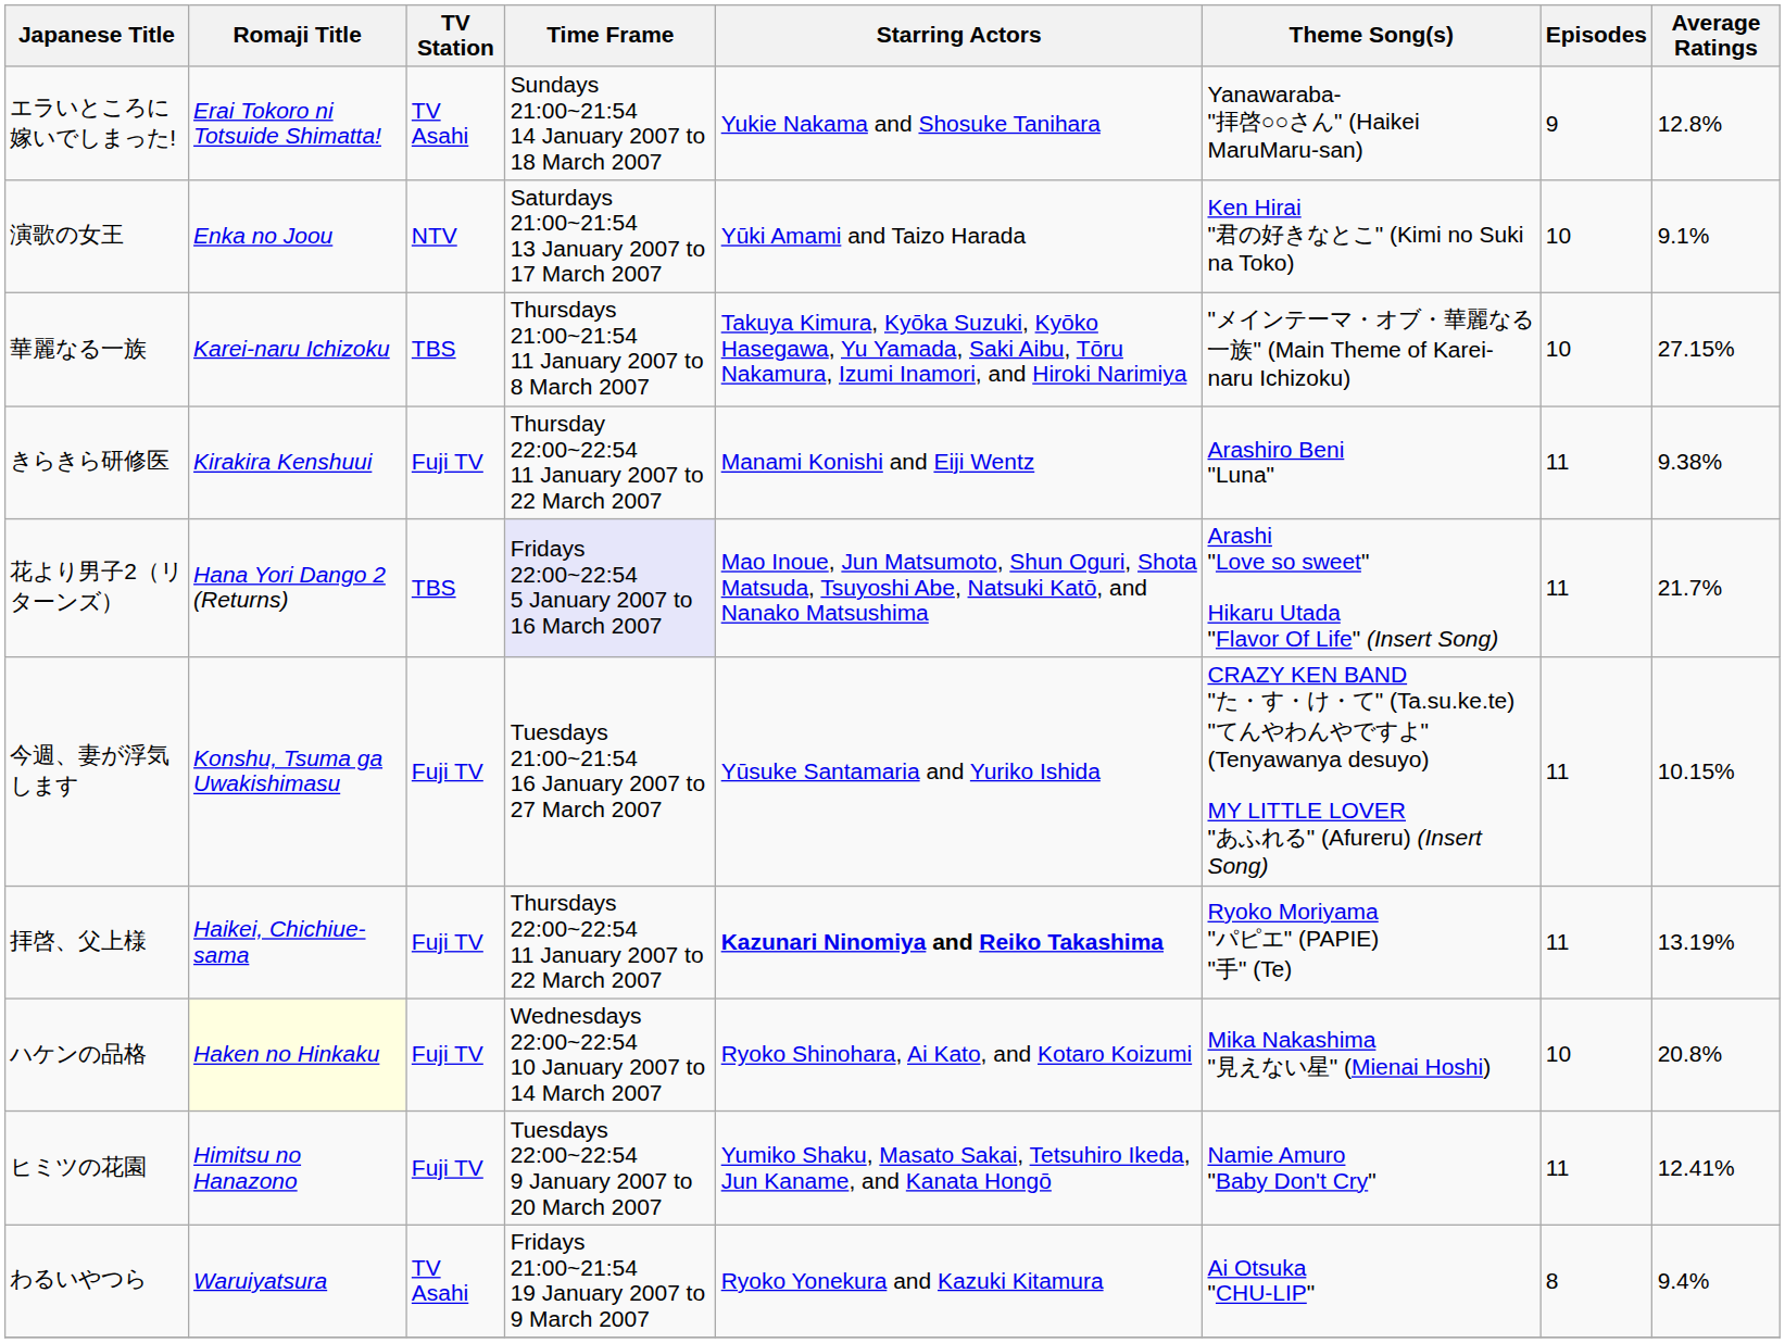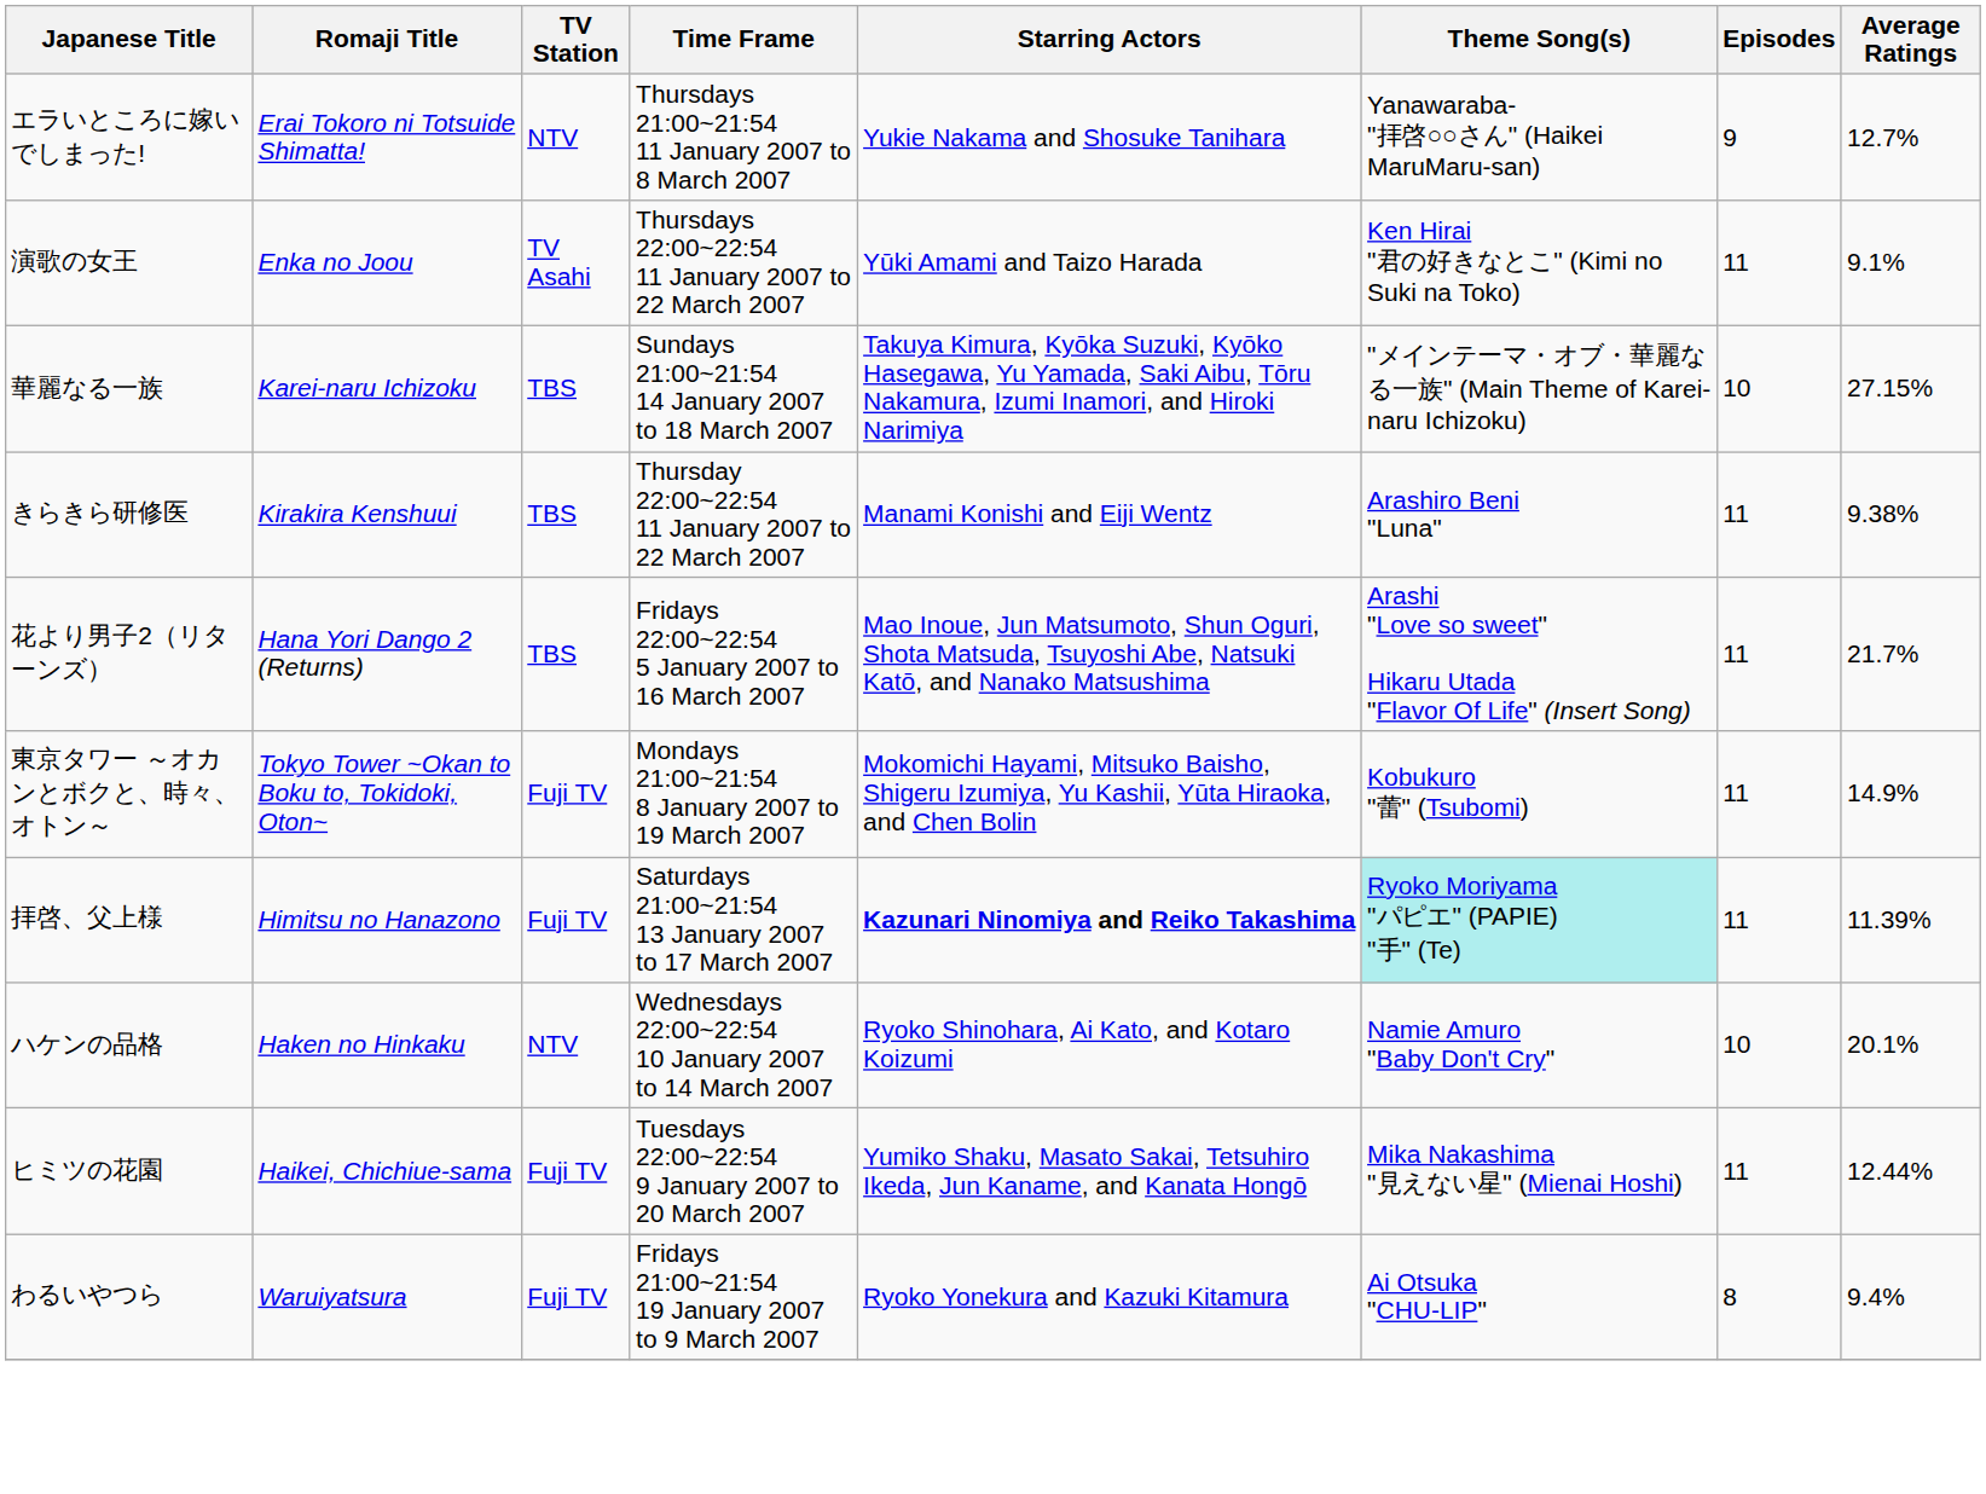 <table class="wikitable">
 <tr>
 <th align="left">Japanese Title</th>
 <th align="left">Romaji Title</th>
 <th align="left">TV Station</th>
 <th align="left">Time Frame</th>
 <th align="left">Starring Actors</th>
 <th align="left">Theme Song(s)</th>
 <th align="left">Episodes</th>
 <th align="left">Average Ratings</th>
 </tr>
 <tr>
 <td align="left">エラいところに嫁いでしまった!</td>
 <td align="left"><em><a href='#'>Erai Tokoro ni Totsuide Shimatta!</a></em></td>
-<td align="left"><a href='#'>TV Asahi</a></td>
-<td align="left">Sundays 21:00~21:54 <br> 14 January 2007 to 18 March 2007</td>
+<td align="left"><a href='#'>NTV</a></td>
+<td align="left">Thursdays 21:00~21:54 <br> 11 January 2007 to 8 March 2007</td>
 <td align="left"><a href='#'>Yukie Nakama</a> and <a href='#'>Shosuke Tanihara</a></td>
 <td align="left">Yanawaraba- <br> "拝啓○○さん" (Haikei MaruMaru-san)</td>
 <td align="left">9</td>
-<td align="left">12.8%</td>
+<td align="left">12.7%</td>
 </tr>
 <tr>
 <td align="left">演歌の女王</td>
 <td align="left"><em><a href='#'>Enka no Joou</a></em></td>
-<td align="left"><a href='#'>NTV</a></td>
-<td align="left">Saturdays 21:00~21:54 <br> 13 January 2007 to 17 March 2007</td>
+<td align="left"><a href='#'>TV Asahi</a></td>
+<td align="left">Thursdays 22:00~22:54 <br> 11 January 2007 to 22 March 2007</td>
 <td align="left"><a href='#'>Yūki Amami</a> and Taizo Harada</td>
 <td align="left"><a href='#'>Ken Hirai</a> <br> "君の好きなとこ" (Kimi no Suki na Toko)</td>
-<td align="left">10</td>
+<td align="left">11</td>
 <td align="left">9.1%</td>
 </tr>
 <tr>
 <td align="left">華麗なる一族</td>
 <td align="left"><em><a href='#'>Karei-naru Ichizoku</a></em></td>
 <td align="left"><a href='#'>TBS</a></td>
-<td align="left">Thursdays 21:00~21:54 <br> 11 January 2007 to 8 March 2007</td>
+<td align="left">Sundays 21:00~21:54 <br> 14 January 2007 to 18 March 2007</td>
 <td align="left"><a href='#'>Takuya Kimura</a>, <a href='#'>Kyōka Suzuki</a>, <a href='#'>Kyōko Hasegawa</a>, <a href='#'>Yu Yamada</a>, <a href='#'>Saki Aibu</a>, <a href='#'>Tōru Nakamura</a>, <a href='#'>Izumi Inamori</a>, and <a href='#'>Hiroki Narimiya</a></td>
 <td align="left">"メインテーマ・オブ・華麗なる一族" (Main Theme of Karei-naru Ichizoku)</td>
 <td align="left">10</td>
 <td align="left">27.15%</td>
 </tr>
 <tr>
 <td align="left">きらきら研修医</td>
 <td align="left"><em><a href='#'>Kirakira Kenshuui</a></em></td>
-<td align="left"><a href='#'>Fuji TV</a></td>
+<td align="left"><a href='#'>TBS</a></td>
 <td align="left">Thursday 22:00~22:54 <br> 11 January 2007 to 22 March 2007</td>
 <td align="left"><a href='#'>Manami Konishi</a> and <a href='#'>Eiji Wentz</a></td>
 <td align="left"><a href='#'>Arashiro Beni</a> <br> "Luna"</td>
 <td align="left">11</td>
 <td align="left">9.38%</td>
 </tr>
 <tr>
 <td align="left">花より男子2（リターンズ）</td>
 <td align="left"><em><a href='#'>Hana Yori Dango 2</a> (Returns)</em></td>
 <td align="left"><a href='#'>TBS</a></td>
-<td align="left" style="background: lavender;">Fridays 22:00~22:54 <br> 5 January 2007 to 16 March 2007</td>
+<td align="left">Fridays 22:00~22:54 <br> 5 January 2007 to 16 March 2007</td>
 <td align="left"><a href='#'>Mao Inoue</a>, <a href='#'>Jun Matsumoto</a>, <a href='#'>Shun Oguri</a>, <a href='#'>Shota Matsuda</a>, <a href='#'>Tsuyoshi Abe</a>, <a href='#'>Natsuki Katō</a>, and <a href='#'>Nanako Matsushima</a></td>
 <td align="left"><a href='#'>Arashi</a> <br> "<a href='#'>Love so sweet</a>" <br><br> <a href='#'>Hikaru Utada</a> <br> "<a href='#'>Flavor Of Life</a>" <em>(Insert Song)</em></td>
 <td align="left">11</td>
 <td align="left">21.7%</td>
 </tr>
 <tr>
-<td align="left">今週、妻が浮気します</td>
-<td align="left"><em><a href='#'>Konshu, Tsuma ga Uwakishimasu</a></em></td>
+<td align="left">東京タワー ～オカンとボクと、時々、オトン～</td>
+<td align="left"><em><a href='#'>Tokyo Tower ~Okan to Boku to, Tokidoki, Oton~</a></em></td>
 <td align="left"><a href='#'>Fuji TV</a></td>
-<td align="left">Tuesdays 21:00~21:54 <br> 16 January 2007 to 27 March 2007</td>
-<td align="left"><a href='#'>Yūsuke Santamaria</a> and <a href='#'>Yuriko Ishida</a></td>
-<td align="left"><a href='#'>CRAZY KEN BAND</a> <br> "た・す・け・て" (Ta.su.ke.te) <br> "てんやわんやですよ" (Tenyawanya desuyo) <br><br> <a href='#'>MY LITTLE LOVER</a> <br> "あふれる" (Afureru) <em>(Insert Song)</em></td>
+<td align="left">Mondays 21:00~21:54 <br> 8 January 2007 to 19 March 2007</td>
+<td align="left"><a href='#'>Mokomichi Hayami</a>, <a href='#'>Mitsuko Baisho</a>, <a href='#'>Shigeru Izumiya</a>, <a href='#'>Yu Kashii</a>, <a href='#'>Yūta Hiraoka</a>, and <a href='#'>Chen Bolin</a></td>
+<td align="left"><a href='#'>Kobukuro</a> <br> "蕾" (<a href='#'>Tsubomi</a>)</td>
 <td align="left">11</td>
-<td align="left">10.15%</td>
+<td align="left">14.9%</td>
 </tr>
 <tr>
 <td align="left">拝啓、父上様</td>
-<td align="left"><em><a href='#'>Haikei, Chichiue-sama</a></em></td>
+<td align="left"><em><a href='#'>Himitsu no Hanazono</a></em></td>
 <td align="left"><a href='#'>Fuji TV</a></td>
-<td align="left">Thursdays 22:00~22:54 <br> 11 January 2007 to 22 March 2007</td>
+<td align="left">Saturdays 21:00~21:54 <br> 13 January 2007 to 17 March 2007</td>
 <td align="left"><strong><a href='#'>Kazunari Ninomiya</a> and <a href='#'>Reiko Takashima</a></strong></td>
-<td align="left"><a href='#'>Ryoko Moriyama</a> <br> "パピエ" (PAPIE) <br> "手" (Te)</td>
+<td align="left" style="background: paleturquoise;"><a href='#'>Ryoko Moriyama</a> <br> "パピエ" (PAPIE) <br> "手" (Te)</td>
 <td align="left">11</td>
-<td align="left">13.19%</td>
+<td align="left">11.39%</td>
 </tr>
 <tr>
 <td align="left">ハケンの品格</td>
-<td align="left" style="background: lightyellow;"><em><a href='#'>Haken no Hinkaku</a></em></td>
-<td align="left"><a href='#'>Fuji TV</a></td>
+<td align="left"><em><a href='#'>Haken no Hinkaku</a></em></td>
+<td align="left"><a href='#'>NTV</a></td>
 <td align="left">Wednesdays 22:00~22:54 <br> 10 January 2007 to 14 March 2007</td>
 <td align="left"><a href='#'>Ryoko Shinohara</a>, <a href='#'>Ai Kato</a>, and <a href='#'>Kotaro Koizumi</a></td>
-<td align="left"><a href='#'>Mika Nakashima</a> <br> "見えない星" (<a href='#'>Mienai Hoshi</a>)</td>
+<td align="left"><a href='#'>Namie Amuro</a> <br> "<a href='#'>Baby Don't Cry</a>"</td>
 <td align="left">10</td>
-<td align="left">20.8%</td>
+<td align="left">20.1%</td>
 </tr>
 <tr>
 <td align="left">ヒミツの花園</td>
-<td align="left"><em><a href='#'>Himitsu no Hanazono</a></em></td>
+<td align="left"><em><a href='#'>Haikei, Chichiue-sama</a></em></td>
 <td align="left"><a href='#'>Fuji TV</a></td>
 <td align="left">Tuesdays 22:00~22:54 <br> 9 January 2007 to 20 March 2007</td>
 <td align="left"><a href='#'>Yumiko Shaku</a>, <a href='#'>Masato Sakai</a>, <a href='#'>Tetsuhiro Ikeda</a>, <a href='#'>Jun Kaname</a>, and <a href='#'>Kanata Hongō</a></td>
-<td align="left"><a href='#'>Namie Amuro</a> <br> "<a href='#'>Baby Don't Cry</a>"</td>
+<td align="left"><a href='#'>Mika Nakashima</a> <br> "見えない星" (<a href='#'>Mienai Hoshi</a>)</td>
 <td align="left">11</td>
-<td align="left">12.41%</td>
+<td align="left">12.44%</td>
 </tr>
 <tr>
 <td align="left">わるいやつら</td>
 <td align="left"><em><a href='#'>Waruiyatsura</a></em></td>
-<td align="left"><a href='#'>TV Asahi</a></td>
+<td align="left"><a href='#'>Fuji TV</a></td>
 <td align="left">Fridays 21:00~21:54 <br> 19 January 2007 to 9 March 2007</td>
 <td align="left"><a href='#'>Ryoko Yonekura</a> and <a href='#'>Kazuki Kitamura</a></td>
 <td align="left"><a href='#'>Ai Otsuka</a> <br> "<a href='#'>CHU-LIP</a>"</td>
 <td align="left">8</td>
 <td align="left">9.4%</td>
 </tr>
 <tr>
 </tr>
 </table>
